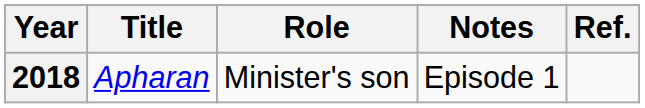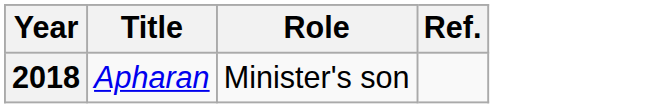 <table class="wikitable plainrowheaders sortable">
 <tr>
 <th scope="col">Year</th>
 <th scope="col">Title</th>
 <th scope="col">Role</th>
-<th>Notes</th>
 <th scope="col" class="unsortable">Ref.</th>
 </tr>
 <tr>
 <th scope="row">2018</th>
 <td><em><a href='#'>Apharan</a></em></td>
 <td>Minister's son</td>
-<td>Episode 1</td>
 <td></td>
 </tr>
 </table>
